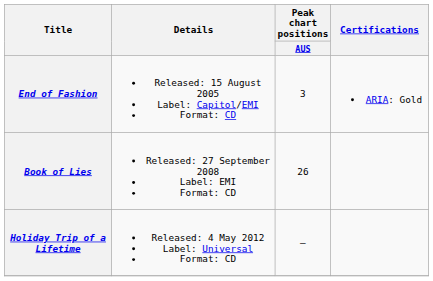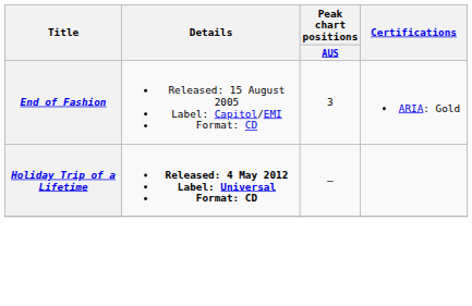 <table class="wikitable plainrowheaders" style="text-align:center;" border="1">
 <tr>
 <th scope="col" rowspan="2" style="width:11em;">Title</th>
 <th scope="col" rowspan="2" style="width:17em;">Details</th>
 <th scope="col" colspan="1">Peak chart positions</th>
 <th scope="col" rowspan="2" style="width:10em;"><a href='#'>Certifications</a></th>
 </tr>
 <tr>
 <th scope="col" style="width:3em;font-size:90%;"><a href='#'>AUS</a><br></th>
 </tr>
 <tr>
 <th scope="row"><em><a href='#'>End of Fashion</a></em></th>
 <td><br><ul><li>Released: 15 August 2005</li><li>Label: <a href='#'>Capitol</a>/<a href='#'>EMI</a></li><li>Format: <a href='#'>CD</a></li></ul></td>
 <td align="center">3</td>
 <td><br><ul><li><a href='#'>ARIA</a>: Gold</li></ul></td>
 </tr>
 <tr>
-<th scope="row"><em><a href='#'>Book of Lies</a></em></th>
-<td><br><ul><li>Released: 27 September 2008</li><li>Label: EMI</li><li>Format: CD</li></ul></td>
-<td align="center">26</td>
-<td></td>
-</tr>
-<tr>
 <th scope="row"><em><a href='#'>Holiday Trip of a Lifetime</a></em></th>
-<td><br><ul><li>Released: 4 May 2012</li><li>Label: <a href='#'>Universal</a></li><li>Format: CD</li></ul></td>
+<td><strong><br><ul><li>Released: 4 May 2012</li><li>Label: <a href='#'>Universal</a></li><li>Format: CD</li></ul></strong></td>
 <td align="center">—</td>
 <td></td>
 </tr>
 <tr>
 </tr>
 </table>
